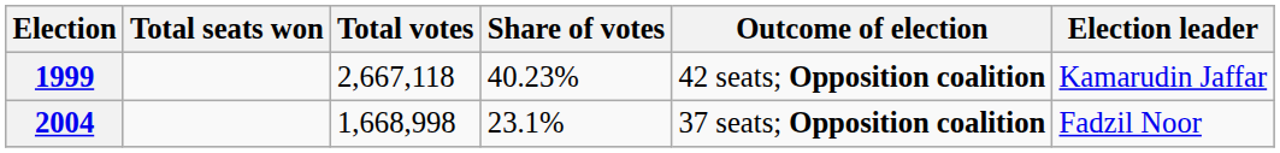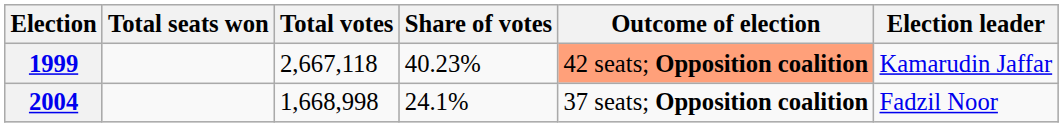 <table class="wikitable">
 <tr>
 <th>Election</th>
 <th>Total seats won</th>
 <th>Total votes</th>
 <th>Share of votes</th>
 <th>Outcome of election</th>
 <th>Election leader</th>
 </tr>
 <tr>
 <th><a href='#'>1999</a></th>
 <td></td>
 <td>2,667,118</td>
 <td>40.23%</td>
-<td>42 seats; <strong>Opposition coalition</strong></td>
+<td style="background: lightsalmon;">42 seats; <strong>Opposition coalition</strong></td>
 <td><a href='#'>Kamarudin Jaffar</a></td>
 </tr>
 <tr>
 <th><a href='#'>2004</a></th>
 <td></td>
 <td>1,668,998</td>
-<td>23.1%</td>
+<td>24.1%</td>
 <td>37 seats; <strong>Opposition coalition</strong></td>
 <td><a href='#'>Fadzil Noor</a></td>
 </tr>
 </table>
